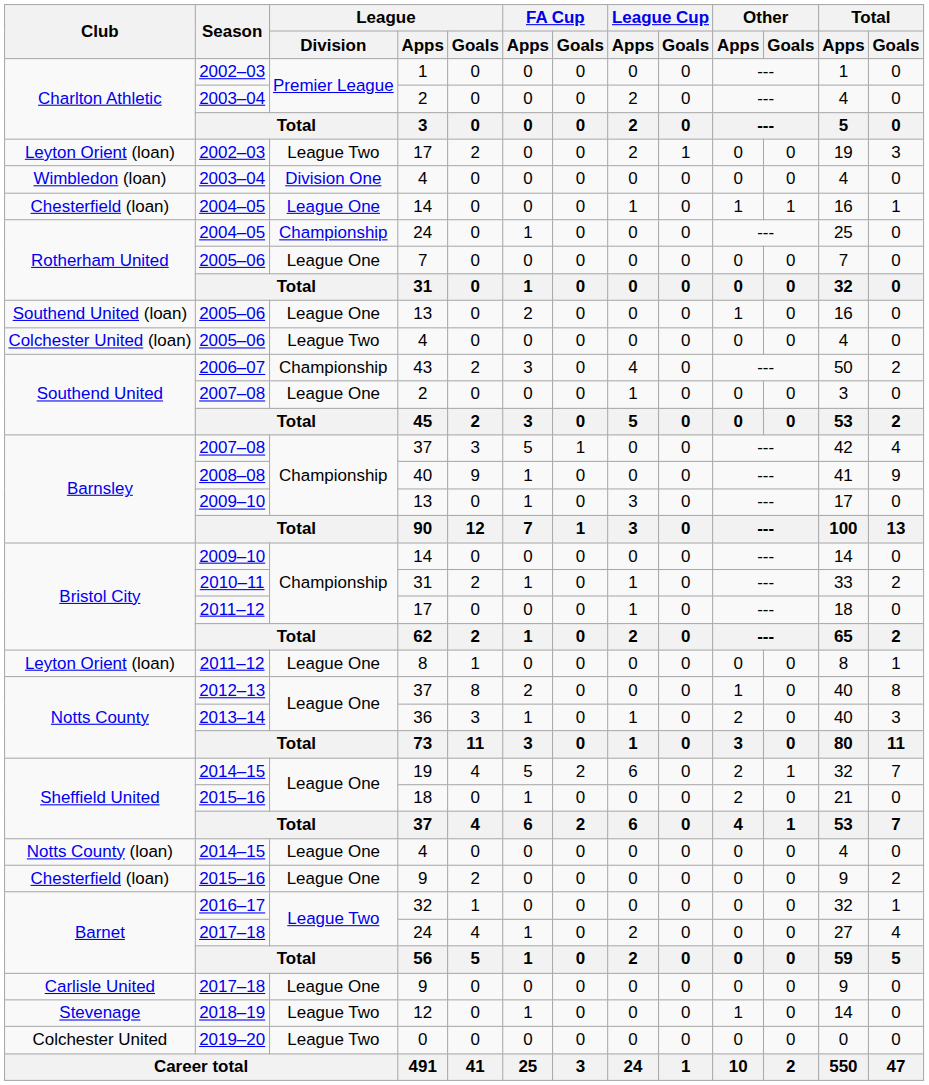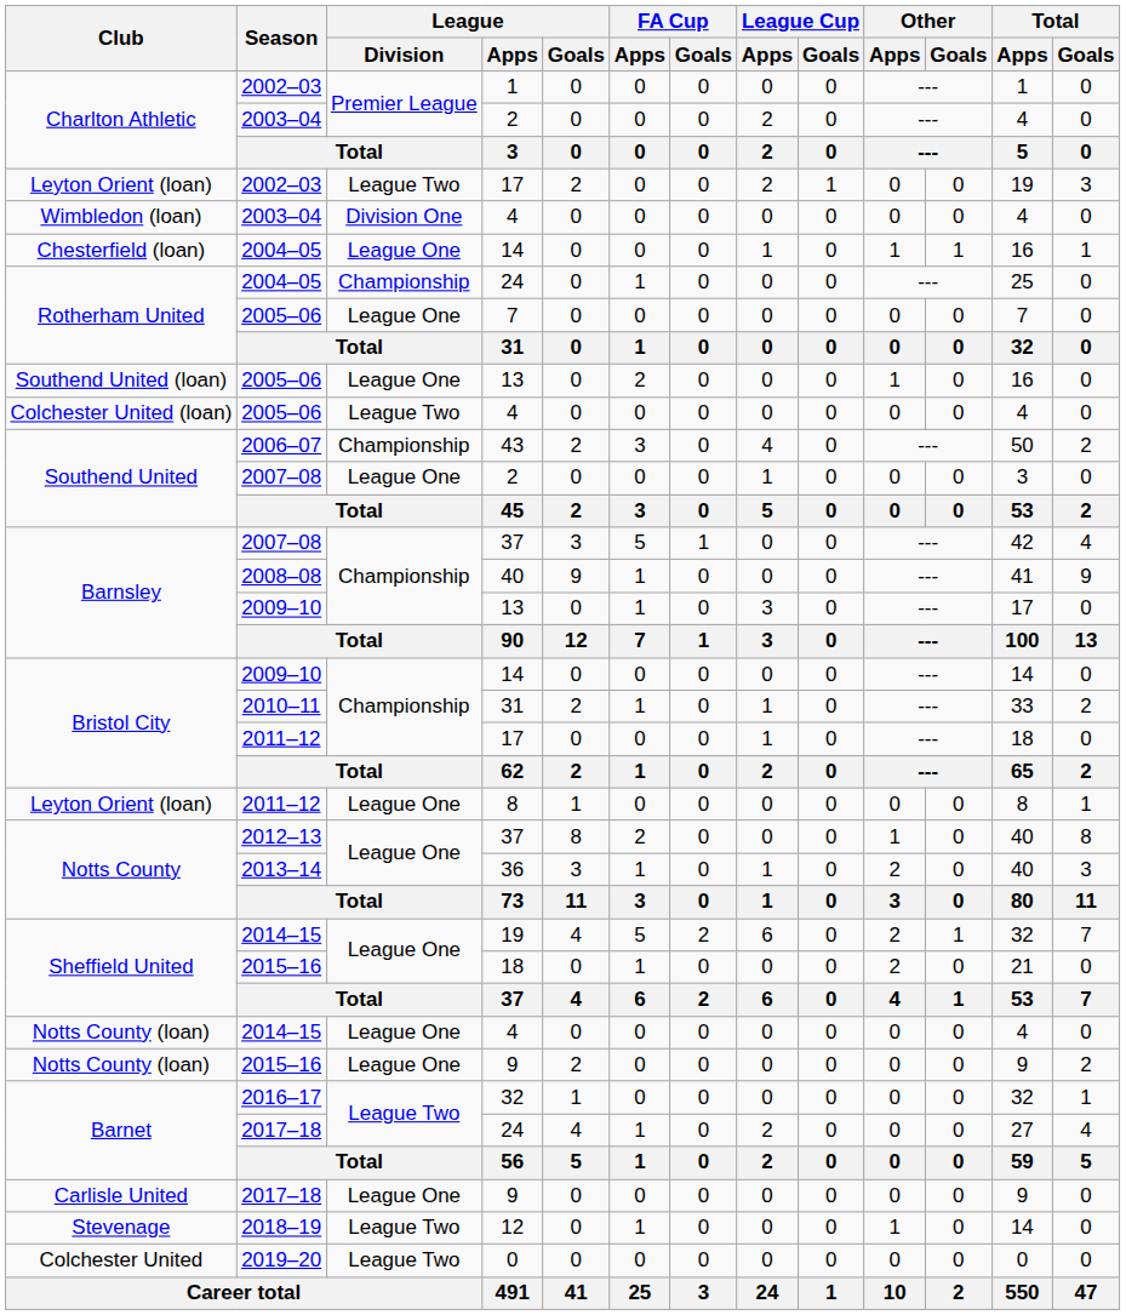 <table class="wikitable" style="text-align:center">
 <tr>
 <th rowspan="2">Club</th>
 <th rowspan="2">Season</th>
 <th colspan="3">League</th>
 <th colspan="2"><a href='#'>FA Cup</a></th>
 <th colspan="2"><a href='#'>League Cup</a></th>
 <th colspan="2">Other</th>
 <th colspan="2">Total</th>
 </tr>
 <tr>
 <th>Division</th>
 <th>Apps</th>
 <th>Goals</th>
 <th>Apps</th>
 <th>Goals</th>
 <th>Apps</th>
 <th>Goals</th>
 <th>Apps</th>
 <th>Goals</th>
 <th>Apps</th>
 <th>Goals</th>
 </tr>
 <tr>
 <td rowspan="3"><a href='#'>Charlton Athletic</a></td>
 <td><a href='#'>2002–03</a></td>
 <td rowspan="2"><a href='#'>Premier League</a></td>
 <td>1</td>
 <td>0</td>
 <td>0</td>
 <td>0</td>
 <td>0</td>
 <td>0</td>
 <td colspan="2">---</td>
 <td>1</td>
 <td>0</td>
 </tr>
 <tr>
 <td><a href='#'>2003–04</a></td>
 <td>2</td>
 <td>0</td>
 <td>0</td>
 <td>0</td>
 <td>2</td>
 <td>0</td>
 <td colspan="2">---</td>
 <td>4</td>
 <td>0</td>
 </tr>
 <tr>
 <th colspan="2">Total</th>
 <th>3</th>
 <th>0</th>
 <th>0</th>
 <th>0</th>
 <th>2</th>
 <th>0</th>
 <th colspan="2">---</th>
 <th>5</th>
 <th>0</th>
 </tr>
 <tr>
 <td><a href='#'>Leyton Orient</a> (loan)</td>
 <td><a href='#'>2002–03</a></td>
 <td>League Two</td>
 <td>17</td>
 <td>2</td>
 <td>0</td>
 <td>0</td>
 <td>2</td>
 <td>1</td>
 <td>0</td>
 <td>0</td>
 <td>19</td>
 <td>3</td>
 </tr>
 <tr>
 <td><a href='#'>Wimbledon</a> (loan)</td>
 <td><a href='#'>2003–04</a></td>
 <td><a href='#'>Division One</a></td>
 <td>4</td>
 <td>0</td>
 <td>0</td>
 <td>0</td>
 <td>0</td>
 <td>0</td>
 <td>0</td>
 <td>0</td>
 <td>4</td>
 <td>0</td>
 </tr>
 <tr>
 <td><a href='#'>Chesterfield</a> (loan)</td>
 <td><a href='#'>2004–05</a></td>
 <td><a href='#'>League One</a></td>
 <td>14</td>
 <td>0</td>
 <td>0</td>
 <td>0</td>
 <td>1</td>
 <td>0</td>
 <td>1</td>
 <td>1</td>
 <td>16</td>
 <td>1</td>
 </tr>
 <tr>
 <td rowspan="3"><a href='#'>Rotherham United</a></td>
 <td><a href='#'>2004–05</a></td>
 <td><a href='#'>Championship</a></td>
 <td>24</td>
 <td>0</td>
 <td>1</td>
 <td>0</td>
 <td>0</td>
 <td>0</td>
 <td colspan="2">---</td>
 <td>25</td>
 <td>0</td>
 </tr>
 <tr>
 <td><a href='#'>2005–06</a></td>
 <td>League One</td>
 <td>7</td>
 <td>0</td>
 <td>0</td>
 <td>0</td>
 <td>0</td>
 <td>0</td>
 <td>0</td>
 <td>0</td>
 <td>7</td>
 <td>0</td>
 </tr>
 <tr>
 <th colspan="2">Total</th>
 <th>31</th>
 <th>0</th>
 <th>1</th>
 <th>0</th>
 <th>0</th>
 <th>0</th>
 <th>0</th>
 <th>0</th>
 <th>32</th>
 <th>0</th>
 </tr>
 <tr>
 <td><a href='#'>Southend United</a> (loan)</td>
 <td><a href='#'>2005–06</a></td>
 <td>League One</td>
 <td>13</td>
 <td>0</td>
 <td>2</td>
 <td>0</td>
 <td>0</td>
 <td>0</td>
 <td>1</td>
 <td>0</td>
 <td>16</td>
 <td>0</td>
 </tr>
 <tr>
 <td><a href='#'>Colchester United</a> (loan)</td>
 <td><a href='#'>2005–06</a></td>
 <td>League Two</td>
 <td>4</td>
 <td>0</td>
 <td>0</td>
 <td>0</td>
 <td>0</td>
 <td>0</td>
 <td>0</td>
 <td>0</td>
 <td>4</td>
 <td>0</td>
 </tr>
 <tr>
 <td rowspan="3"><a href='#'>Southend United</a></td>
 <td><a href='#'>2006–07</a></td>
 <td>Championship</td>
 <td>43</td>
 <td>2</td>
 <td>3</td>
 <td>0</td>
 <td>4</td>
 <td>0</td>
 <td colspan="2">---</td>
 <td>50</td>
 <td>2</td>
 </tr>
 <tr>
 <td><a href='#'>2007–08</a></td>
 <td>League One</td>
 <td>2</td>
 <td>0</td>
 <td>0</td>
 <td>0</td>
 <td>1</td>
 <td>0</td>
 <td>0</td>
 <td>0</td>
 <td>3</td>
 <td>0</td>
 </tr>
 <tr>
 <th colspan="2">Total</th>
 <th>45</th>
 <th>2</th>
 <th>3</th>
 <th>0</th>
 <th>5</th>
 <th>0</th>
 <th>0</th>
 <th>0</th>
 <th>53</th>
 <th>2</th>
 </tr>
 <tr>
 <td rowspan="4"><a href='#'>Barnsley</a></td>
 <td><a href='#'>2007–08</a></td>
 <td rowspan="3">Championship</td>
 <td>37</td>
 <td>3</td>
 <td>5</td>
 <td>1</td>
 <td>0</td>
 <td>0</td>
 <td colspan="2">---</td>
 <td>42</td>
 <td>4</td>
 </tr>
 <tr>
 <td><a href='#'>2008–08</a></td>
 <td>40</td>
 <td>9</td>
 <td>1</td>
 <td>0</td>
 <td>0</td>
 <td>0</td>
 <td colspan="2">---</td>
 <td>41</td>
 <td>9</td>
 </tr>
 <tr>
 <td><a href='#'>2009–10</a></td>
 <td>13</td>
 <td>0</td>
 <td>1</td>
 <td>0</td>
 <td>3</td>
 <td>0</td>
 <td colspan="2">---</td>
 <td>17</td>
 <td>0</td>
 </tr>
 <tr>
 <th colspan="2">Total</th>
 <th>90</th>
 <th>12</th>
 <th>7</th>
 <th>1</th>
 <th>3</th>
 <th>0</th>
 <th colspan="2">---</th>
 <th>100</th>
 <th>13</th>
 </tr>
 <tr>
 <td rowspan="4"><a href='#'>Bristol City</a></td>
 <td><a href='#'>2009–10</a></td>
 <td rowspan="3">Championship</td>
 <td>14</td>
 <td>0</td>
 <td>0</td>
 <td>0</td>
 <td>0</td>
 <td>0</td>
 <td colspan="2">---</td>
 <td>14</td>
 <td>0</td>
 </tr>
 <tr>
 <td><a href='#'>2010–11</a></td>
 <td>31</td>
 <td>2</td>
 <td>1</td>
 <td>0</td>
 <td>1</td>
 <td>0</td>
 <td colspan="2">---</td>
 <td>33</td>
 <td>2</td>
 </tr>
 <tr>
 <td><a href='#'>2011–12</a></td>
 <td>17</td>
 <td>0</td>
 <td>0</td>
 <td>0</td>
 <td>1</td>
 <td>0</td>
 <td colspan="2">---</td>
 <td>18</td>
 <td>0</td>
 </tr>
 <tr>
 <th colspan="2">Total</th>
 <th>62</th>
 <th>2</th>
 <th>1</th>
 <th>0</th>
 <th>2</th>
 <th>0</th>
 <th colspan="2">---</th>
 <th>65</th>
 <th>2</th>
 </tr>
 <tr>
 <td><a href='#'>Leyton Orient</a> (loan)</td>
 <td><a href='#'>2011–12</a></td>
 <td>League One</td>
 <td>8</td>
 <td>1</td>
 <td>0</td>
 <td>0</td>
 <td>0</td>
 <td>0</td>
 <td>0</td>
 <td>0</td>
 <td>8</td>
 <td>1</td>
 </tr>
 <tr>
 <td rowspan="3"><a href='#'>Notts County</a></td>
 <td><a href='#'>2012–13</a></td>
 <td rowspan="2">League One</td>
 <td>37</td>
 <td>8</td>
 <td>2</td>
 <td>0</td>
 <td>0</td>
 <td>0</td>
 <td>1</td>
 <td>0</td>
 <td>40</td>
 <td>8</td>
 </tr>
 <tr>
 <td><a href='#'>2013–14</a></td>
 <td>36</td>
 <td>3</td>
 <td>1</td>
 <td>0</td>
 <td>1</td>
 <td>0</td>
 <td>2</td>
 <td>0</td>
 <td>40</td>
 <td>3</td>
 </tr>
 <tr>
 <th colspan="2">Total</th>
 <th>73</th>
 <th>11</th>
 <th>3</th>
 <th>0</th>
 <th>1</th>
 <th>0</th>
 <th>3</th>
 <th>0</th>
 <th>80</th>
 <th>11</th>
 </tr>
 <tr>
 <td rowspan="3"><a href='#'>Sheffield United</a></td>
 <td><a href='#'>2014–15</a></td>
 <td rowspan="2">League One</td>
 <td>19</td>
 <td>4</td>
 <td>5</td>
 <td>2</td>
 <td>6</td>
 <td>0</td>
 <td>2</td>
 <td>1</td>
 <td>32</td>
 <td>7</td>
 </tr>
 <tr>
 <td><a href='#'>2015–16</a></td>
 <td>18</td>
 <td>0</td>
 <td>1</td>
 <td>0</td>
 <td>0</td>
 <td>0</td>
 <td>2</td>
 <td>0</td>
 <td>21</td>
 <td>0</td>
 </tr>
 <tr>
 <th colspan="2">Total</th>
 <th>37</th>
 <th>4</th>
 <th>6</th>
 <th>2</th>
 <th>6</th>
 <th>0</th>
 <th>4</th>
 <th>1</th>
 <th>53</th>
 <th>7</th>
 </tr>
 <tr>
 <td><a href='#'>Notts County</a> (loan)</td>
 <td><a href='#'>2014–15</a></td>
 <td>League One</td>
 <td>4</td>
 <td>0</td>
 <td>0</td>
 <td>0</td>
 <td>0</td>
 <td>0</td>
 <td>0</td>
 <td>0</td>
 <td>4</td>
 <td>0</td>
 </tr>
 <tr>
-<td><a href='#'>Chesterfield</a> (loan)</td>
+<td><a href='#'>Notts County</a> (loan)</td>
 <td><a href='#'>2015–16</a></td>
 <td>League One</td>
 <td>9</td>
 <td>2</td>
 <td>0</td>
 <td>0</td>
 <td>0</td>
 <td>0</td>
 <td>0</td>
 <td>0</td>
 <td>9</td>
 <td>2</td>
 </tr>
 <tr>
 <td rowspan="3"><a href='#'>Barnet</a></td>
 <td><a href='#'>2016–17</a></td>
 <td rowspan="2"><a href='#'>League Two</a></td>
 <td>32</td>
 <td>1</td>
 <td>0</td>
 <td>0</td>
 <td>0</td>
 <td>0</td>
 <td>0</td>
 <td>0</td>
 <td>32</td>
 <td>1</td>
 </tr>
 <tr>
 <td><a href='#'>2017–18</a></td>
 <td>24</td>
 <td>4</td>
 <td>1</td>
 <td>0</td>
 <td>2</td>
 <td>0</td>
 <td>0</td>
 <td>0</td>
 <td>27</td>
 <td>4</td>
 </tr>
 <tr>
 <th colspan="2">Total</th>
 <th>56</th>
 <th>5</th>
 <th>1</th>
 <th>0</th>
 <th>2</th>
 <th>0</th>
 <th>0</th>
 <th>0</th>
 <th>59</th>
 <th>5</th>
 </tr>
 <tr>
 <td><a href='#'>Carlisle United</a></td>
 <td><a href='#'>2017–18</a></td>
 <td>League One</td>
 <td>9</td>
 <td>0</td>
 <td>0</td>
 <td>0</td>
 <td>0</td>
 <td>0</td>
 <td>0</td>
 <td>0</td>
 <td>9</td>
 <td>0</td>
 </tr>
 <tr>
 <td><a href='#'>Stevenage</a></td>
 <td><a href='#'>2018–19</a></td>
 <td>League Two</td>
 <td>12</td>
 <td>0</td>
 <td>1</td>
 <td>0</td>
 <td>0</td>
 <td>0</td>
 <td>1</td>
 <td>0</td>
 <td>14</td>
 <td>0</td>
 </tr>
 <tr>
 <td>Colchester United</td>
 <td><a href='#'>2019–20</a></td>
 <td>League Two</td>
 <td>0</td>
 <td>0</td>
 <td>0</td>
 <td>0</td>
 <td>0</td>
 <td>0</td>
 <td>0</td>
 <td>0</td>
 <td>0</td>
 <td>0</td>
 </tr>
 <tr>
 <th colspan="3">Career total</th>
 <th>491</th>
 <th>41</th>
 <th>25</th>
 <th>3</th>
 <th>24</th>
 <th>1</th>
 <th>10</th>
 <th>2</th>
 <th>550</th>
 <th>47</th>
 </tr>
 </table>
